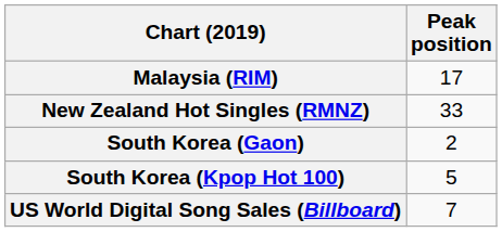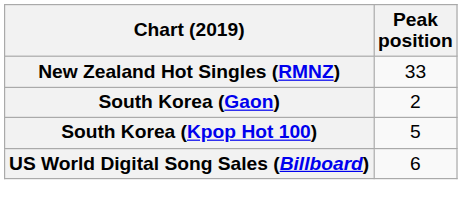 <table class="wikitable sortable plainrowheaders" style="text-align:center">
 <tr>
 <th scope="col">Chart (2019)</th>
 <th scope="col">Peak<br>position</th>
-</tr>
-<tr>
-<th scope="row">Malaysia (<a href='#'>RIM</a>)</th>
-<td>17</td>
 </tr>
 <tr>
 <th scope="row">New Zealand Hot Singles (<a href='#'>RMNZ</a>)</th>
 <td>33</td>
 </tr>
 <tr>
 <th scope="row">South Korea (<a href='#'>Gaon</a>)</th>
 <td>2</td>
 </tr>
 <tr>
 <th scope="row">South Korea (<a href='#'>Kpop Hot 100</a>)</th>
 <td>5</td>
 </tr>
 <tr>
 <th scope="row">US World Digital Song Sales (<em><a href='#'>Billboard</a></em>)</th>
-<td>7</td>
+<td>6</td>
 </tr>
 </table>
